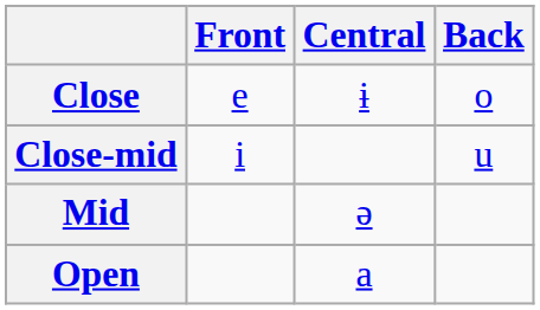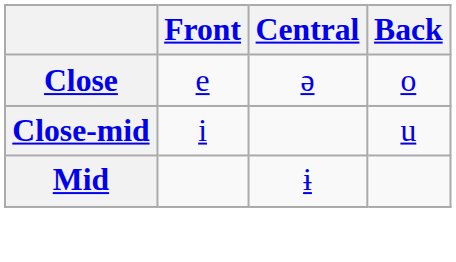 <table class="wikitable" style=text-align:center>
 <tr>
 <th></th>
 <th><a href='#'>Front</a></th>
 <th><a href='#'>Central</a></th>
 <th><a href='#'>Back</a></th>
 </tr>
 <tr align="center">
 <th><a href='#'>Close</a></th>
 <td><a href='#'>e</a></td>
-<td><a href='#'>ɨ</a></td>
+<td><a href='#'>ə</a></td>
 <td><a href='#'>o</a></td>
 </tr>
 <tr align="center">
 <th><a href='#'>Close-mid</a></th>
 <td><a href='#'>i</a></td>
 <td></td>
 <td><a href='#'>u</a></td>
 </tr>
 <tr>
 <th><a href='#'>Mid</a></th>
 <td></td>
-<td><a href='#'>ə</a></td>
-<td></td>
-</tr>
-<tr align="center">
-<th><a href='#'>Open</a></th>
-<td></td>
-<td><a href='#'>a</a></td>
+<td><a href='#'>ɨ</a></td>
 <td></td>
 </tr>
 </table>
